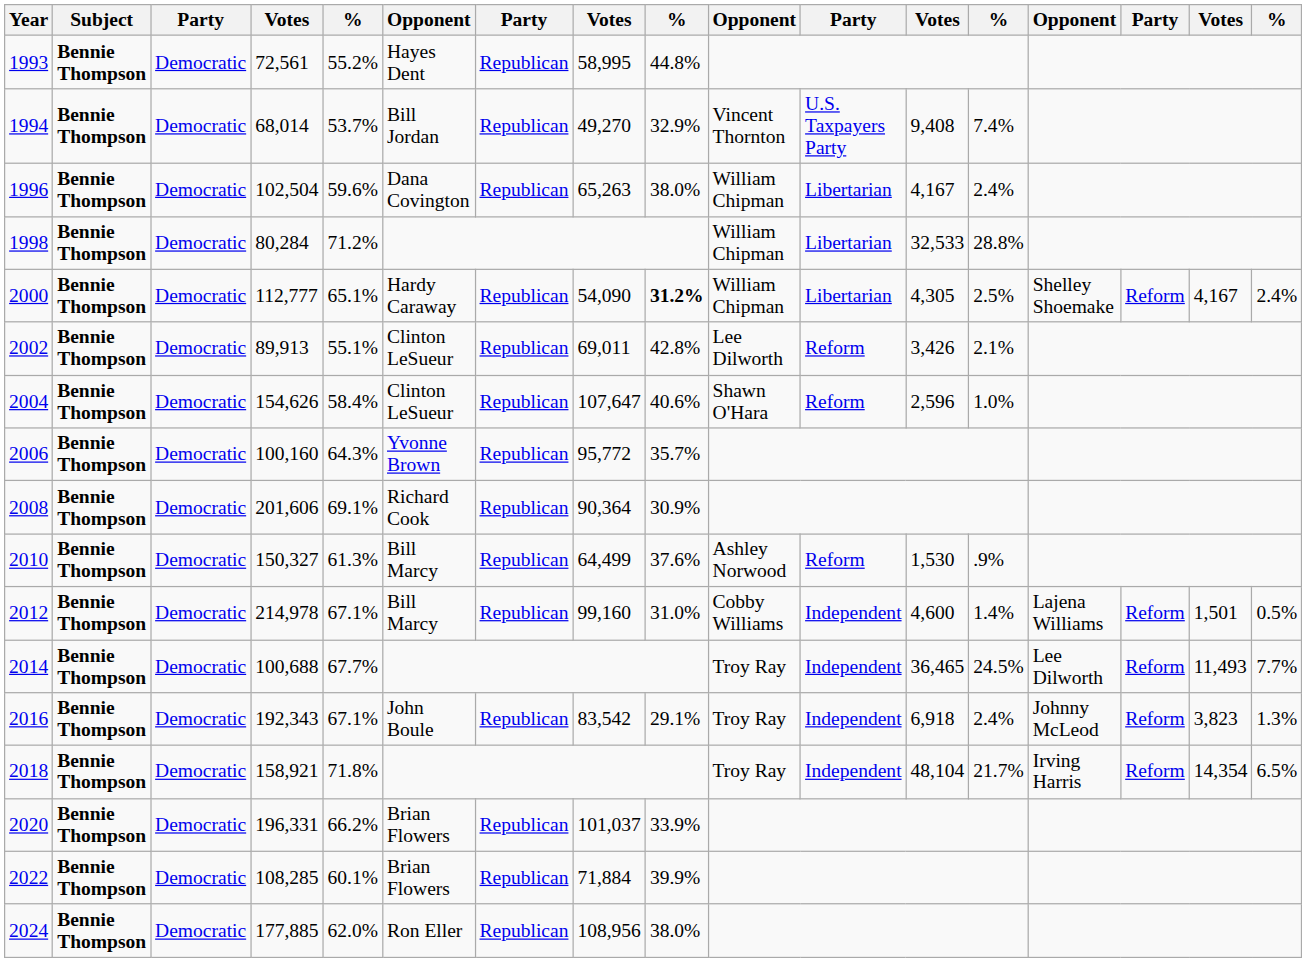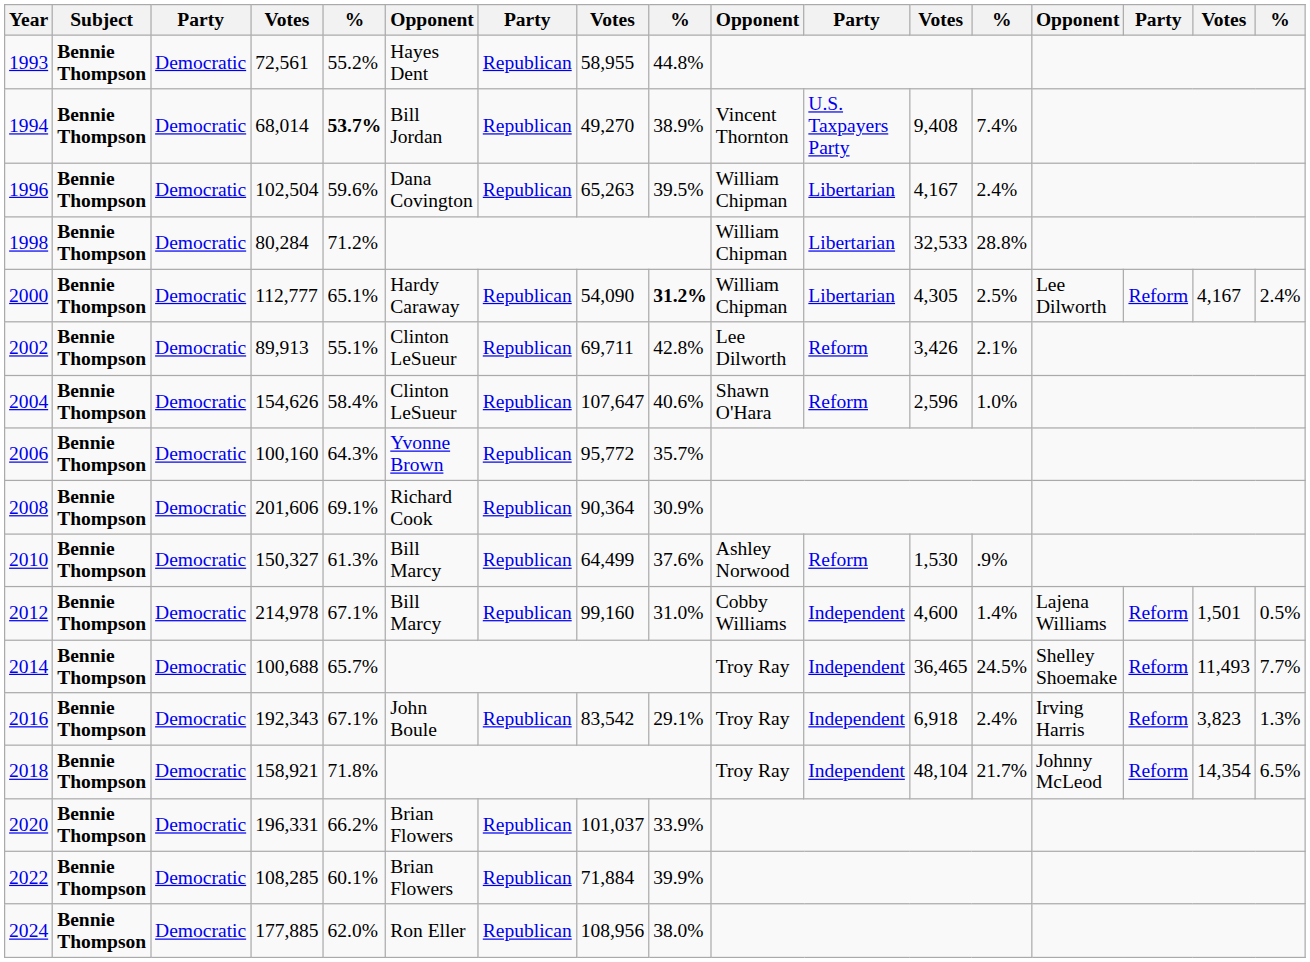 <table class="wikitable sortable">
 <tr>
 <th>Year</th>
 <th class="unsortable">Subject</th>
 <th class="unsortable">Party</th>
 <th>Votes</th>
 <th>%</th>
 <th>Opponent</th>
 <th class="unsortable">Party</th>
 <th>Votes</th>
 <th>%</th>
 <th>Opponent</th>
 <th>Party</th>
 <th>Votes</th>
 <th>%</th>
 <th>Opponent</th>
 <th>Party</th>
 <th>Votes</th>
 <th>%</th>
 </tr>
 <tr>
 <td><a href='#'>1993</a></td>
 <td><strong>Bennie Thompson</strong></td>
 <td><a href='#'>Democratic</a></td>
 <td>72,561</td>
 <td>55.2%</td>
 <td>Hayes Dent</td>
 <td><a href='#'>Republican</a></td>
-<td>58,995</td>
+<td>58,955</td>
 <td>44.8%</td>
 <td colspan=4></td>
 <td colspan=4></td>
 </tr>
 <tr>
 <td><a href='#'>1994</a></td>
 <td><strong>Bennie Thompson</strong></td>
 <td><a href='#'>Democratic</a></td>
 <td>68,014</td>
-<td>53.7%</td>
+<td><strong>53.7%</strong></td>
 <td>Bill Jordan</td>
 <td><a href='#'>Republican</a></td>
 <td>49,270</td>
-<td>32.9%</td>
+<td>38.9%</td>
 <td>Vincent Thornton</td>
 <td><a href='#'>U.S. Taxpayers Party</a></td>
 <td>9,408</td>
 <td>7.4%</td>
 <td colspan=4></td>
 </tr>
 <tr>
 <td><a href='#'>1996</a></td>
 <td><strong>Bennie Thompson</strong></td>
 <td><a href='#'>Democratic</a></td>
 <td>102,504</td>
 <td>59.6%</td>
 <td>Dana Covington</td>
 <td><a href='#'>Republican</a></td>
 <td>65,263</td>
-<td>38.0%</td>
+<td>39.5%</td>
 <td>William Chipman</td>
 <td><a href='#'>Libertarian</a></td>
 <td>4,167</td>
 <td>2.4%</td>
 <td colspan=4></td>
 </tr>
 <tr>
 <td><a href='#'>1998</a></td>
 <td><strong>Bennie Thompson</strong></td>
 <td><a href='#'>Democratic</a></td>
 <td>80,284</td>
 <td>71.2%</td>
 <td colspan=4></td>
 <td>William Chipman</td>
 <td><a href='#'>Libertarian</a></td>
 <td>32,533</td>
 <td>28.8%</td>
 <td colspan=4></td>
 </tr>
 <tr>
 <td><a href='#'>2000</a></td>
 <td><strong>Bennie Thompson</strong></td>
 <td><a href='#'>Democratic</a></td>
 <td>112,777</td>
 <td>65.1%</td>
 <td>Hardy Caraway</td>
 <td><a href='#'>Republican</a></td>
 <td>54,090</td>
 <td><strong>31.2%</strong></td>
 <td>William Chipman</td>
 <td><a href='#'>Libertarian</a></td>
 <td>4,305</td>
 <td>2.5%</td>
-<td>Shelley Shoemake</td>
+<td>Lee Dilworth</td>
 <td><a href='#'>Reform</a></td>
 <td>4,167</td>
 <td>2.4%</td>
 </tr>
 <tr>
 <td><a href='#'>2002</a></td>
 <td><strong>Bennie Thompson</strong></td>
 <td><a href='#'>Democratic</a></td>
 <td>89,913</td>
 <td>55.1%</td>
 <td>Clinton LeSueur</td>
 <td><a href='#'>Republican</a></td>
-<td>69,011</td>
+<td>69,711</td>
 <td>42.8%</td>
 <td>Lee Dilworth</td>
 <td><a href='#'>Reform</a></td>
 <td>3,426</td>
 <td>2.1%</td>
 <td colspan=4></td>
 </tr>
 <tr>
 <td><a href='#'>2004</a></td>
 <td><strong>Bennie Thompson</strong></td>
 <td><a href='#'>Democratic</a></td>
 <td>154,626</td>
 <td>58.4%</td>
 <td>Clinton LeSueur</td>
 <td><a href='#'>Republican</a></td>
 <td>107,647</td>
 <td>40.6%</td>
 <td>Shawn O'Hara</td>
 <td><a href='#'>Reform</a></td>
 <td>2,596</td>
 <td>1.0%</td>
 <td colspan=4></td>
 </tr>
 <tr>
 <td><a href='#'>2006</a></td>
 <td><strong>Bennie Thompson</strong></td>
 <td><a href='#'>Democratic</a></td>
 <td>100,160</td>
 <td>64.3%</td>
 <td><a href='#'>Yvonne Brown</a></td>
 <td><a href='#'>Republican</a></td>
 <td>95,772</td>
 <td>35.7%</td>
 <td colspan=4></td>
 <td colspan=4></td>
 </tr>
 <tr>
 <td><a href='#'>2008</a></td>
 <td><strong>Bennie Thompson</strong></td>
 <td><a href='#'>Democratic</a></td>
 <td>201,606</td>
 <td>69.1%</td>
 <td>Richard Cook</td>
 <td><a href='#'>Republican</a></td>
 <td>90,364</td>
 <td>30.9%</td>
 <td colspan=4></td>
 <td colspan=4></td>
 </tr>
 <tr>
 <td><a href='#'>2010</a></td>
 <td><strong>Bennie Thompson</strong></td>
 <td><a href='#'>Democratic</a></td>
 <td>150,327</td>
 <td>61.3%</td>
 <td>Bill Marcy</td>
 <td><a href='#'>Republican</a></td>
 <td>64,499</td>
 <td>37.6%</td>
 <td>Ashley Norwood</td>
 <td><a href='#'>Reform</a></td>
 <td>1,530</td>
 <td>.9%</td>
 <td colspan=4></td>
 </tr>
 <tr>
 <td><a href='#'>2012</a></td>
 <td><strong>Bennie Thompson</strong></td>
 <td><a href='#'>Democratic</a></td>
 <td>214,978</td>
 <td>67.1%</td>
 <td>Bill Marcy</td>
 <td><a href='#'>Republican</a></td>
 <td>99,160</td>
 <td>31.0%</td>
 <td>Cobby Williams</td>
 <td><a href='#'>Independent</a></td>
 <td>4,600</td>
 <td>1.4%</td>
 <td>Lajena Williams</td>
 <td><a href='#'>Reform</a></td>
 <td>1,501</td>
 <td>0.5%</td>
 </tr>
 <tr>
 <td><a href='#'>2014</a></td>
 <td><strong>Bennie Thompson</strong></td>
 <td><a href='#'>Democratic</a></td>
 <td>100,688</td>
-<td>67.7%</td>
+<td>65.7%</td>
 <td colspan=4></td>
 <td>Troy Ray</td>
 <td><a href='#'>Independent</a></td>
 <td>36,465</td>
 <td>24.5%</td>
-<td>Lee Dilworth</td>
+<td>Shelley Shoemake</td>
 <td><a href='#'>Reform</a></td>
 <td>11,493</td>
 <td>7.7%</td>
 </tr>
 <tr>
 <td><a href='#'>2016</a></td>
 <td><strong>Bennie Thompson</strong></td>
 <td><a href='#'>Democratic</a></td>
 <td>192,343</td>
 <td>67.1%</td>
 <td>John Boule</td>
 <td><a href='#'>Republican</a></td>
 <td>83,542</td>
 <td>29.1%</td>
 <td>Troy Ray</td>
 <td><a href='#'>Independent</a></td>
 <td>6,918</td>
 <td>2.4%</td>
-<td>Johnny McLeod</td>
+<td>Irving Harris</td>
 <td><a href='#'>Reform</a></td>
 <td>3,823</td>
 <td>1.3%</td>
 </tr>
 <tr>
 <td><a href='#'>2018</a></td>
 <td><strong>Bennie Thompson</strong></td>
 <td><a href='#'>Democratic</a></td>
 <td>158,921</td>
 <td>71.8%</td>
 <td colspan=4></td>
 <td>Troy Ray</td>
 <td><a href='#'>Independent</a></td>
 <td>48,104</td>
 <td>21.7%</td>
-<td>Irving Harris</td>
+<td>Johnny McLeod</td>
 <td><a href='#'>Reform</a></td>
 <td>14,354</td>
 <td>6.5%</td>
 </tr>
 <tr>
 <td><a href='#'>2020</a></td>
 <td><strong>Bennie Thompson</strong></td>
 <td><a href='#'>Democratic</a></td>
 <td>196,331</td>
 <td>66.2%</td>
 <td>Brian Flowers</td>
 <td><a href='#'>Republican</a></td>
 <td>101,037</td>
 <td>33.9%</td>
 <td colspan=4></td>
 <td colspan=4></td>
 </tr>
 <tr>
 <td><a href='#'>2022</a></td>
 <td><strong>Bennie Thompson</strong></td>
 <td><a href='#'>Democratic</a></td>
 <td>108,285</td>
 <td>60.1%</td>
 <td>Brian Flowers</td>
 <td><a href='#'>Republican</a></td>
 <td>71,884</td>
 <td>39.9%</td>
 <td colspan=4></td>
 <td colspan=4></td>
 </tr>
 <tr>
 <td><a href='#'>2024</a></td>
 <td><strong>Bennie Thompson</strong></td>
 <td><a href='#'>Democratic</a></td>
 <td>177,885</td>
 <td>62.0%</td>
 <td>Ron Eller</td>
 <td><a href='#'>Republican</a></td>
 <td>108,956</td>
 <td>38.0%</td>
 <td colspan=4></td>
 <td colspan=4></td>
 </tr>
 </table>
